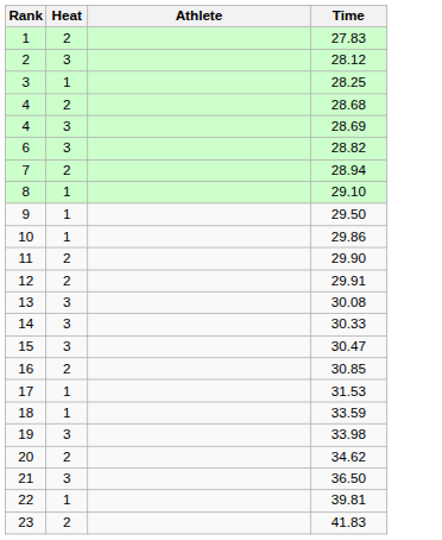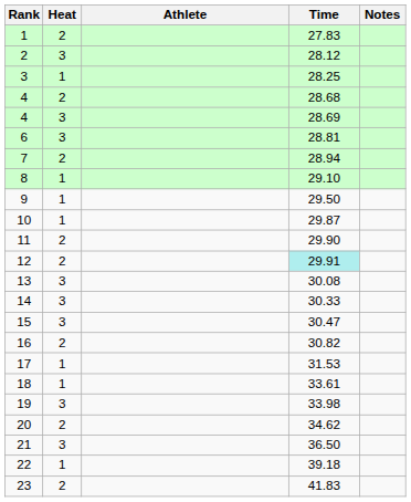 <table class="wikitable" style="text-align:center">
 <tr>
 <th width=40>Rank</th>
 <th width=40>Heat</th>
 <th width=250>Athlete</th>
 <th width=80>Time</th>
+<th width=50>Notes</th>
 </tr>
 <tr bgcolor=ccffcc>
 <td>1</td>
 <td>2</td>
 <td align=left></td>
 <td>27.83</td>
+<td></td>
 </tr>
 <tr bgcolor=ccffcc>
 <td>2</td>
 <td>3</td>
 <td align=left></td>
 <td>28.12</td>
+<td></td>
 </tr>
 <tr bgcolor=ccffcc>
 <td>3</td>
 <td>1</td>
 <td align=left></td>
 <td>28.25</td>
+<td></td>
 </tr>
 <tr bgcolor=ccffcc>
 <td>4</td>
 <td>2</td>
 <td align=left></td>
 <td>28.68</td>
+<td></td>
 </tr>
 <tr bgcolor=ccffcc>
 <td>4</td>
 <td>3</td>
 <td align=left></td>
 <td>28.69</td>
+<td></td>
 </tr>
 <tr bgcolor=ccffcc>
 <td>6</td>
 <td>3</td>
 <td align=left></td>
-<td>28.82</td>
+<td>28.81</td>
+<td></td>
 </tr>
 <tr bgcolor=ccffcc>
 <td>7</td>
 <td>2</td>
 <td align=left></td>
 <td>28.94</td>
+<td></td>
 </tr>
 <tr bgcolor=ccffcc>
 <td>8</td>
 <td>1</td>
 <td align=left></td>
 <td>29.10</td>
+<td></td>
 </tr>
 <tr>
 <td>9</td>
 <td>1</td>
 <td align=left></td>
 <td>29.50</td>
+<td></td>
 </tr>
 <tr>
 <td>10</td>
 <td>1</td>
 <td align=left></td>
-<td>29.86</td>
+<td>29.87</td>
+<td></td>
 </tr>
 <tr>
 <td>11</td>
 <td>2</td>
 <td align=left></td>
 <td>29.90</td>
+<td></td>
 </tr>
 <tr>
 <td>12</td>
 <td>2</td>
 <td align=left></td>
-<td>29.91</td>
+<td style="background: paleturquoise;">29.91</td>
+<td></td>
 </tr>
 <tr>
 <td>13</td>
 <td>3</td>
 <td align=left></td>
 <td>30.08</td>
+<td></td>
 </tr>
 <tr>
 <td>14</td>
 <td>3</td>
 <td align=left></td>
 <td>30.33</td>
+<td></td>
 </tr>
 <tr>
 <td>15</td>
 <td>3</td>
 <td align=left></td>
 <td>30.47</td>
+<td></td>
 </tr>
 <tr>
 <td>16</td>
 <td>2</td>
 <td align=left></td>
-<td>30.85</td>
+<td>30.82</td>
+<td></td>
 </tr>
 <tr>
 <td>17</td>
 <td>1</td>
 <td align=left></td>
 <td>31.53</td>
+<td></td>
 </tr>
 <tr>
 <td>18</td>
 <td>1</td>
 <td align=left></td>
-<td>33.59</td>
+<td>33.61</td>
+<td></td>
 </tr>
 <tr>
 <td>19</td>
 <td>3</td>
 <td align=left></td>
 <td>33.98</td>
+<td></td>
 </tr>
 <tr>
 <td>20</td>
 <td>2</td>
 <td align=left></td>
 <td>34.62</td>
+<td></td>
 </tr>
 <tr>
 <td>21</td>
 <td>3</td>
 <td align=left></td>
 <td>36.50</td>
+<td></td>
 </tr>
 <tr>
 <td>22</td>
 <td>1</td>
 <td align=left></td>
-<td>39.81</td>
+<td>39.18</td>
+<td></td>
 </tr>
 <tr>
 <td>23</td>
 <td>2</td>
 <td align=left></td>
 <td>41.83</td>
+<td></td>
 </tr>
 </table>
